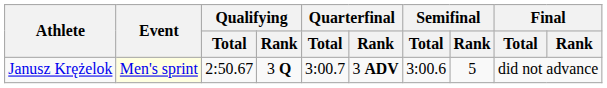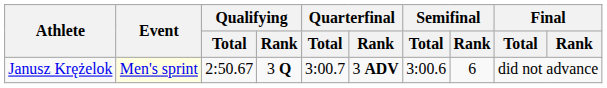 <table class="wikitable" style="font-size:90%">
 <tr>
 <th rowspan="2">Athlete</th>
 <th rowspan="2">Event</th>
 <th colspan="2">Qualifying</th>
 <th colspan="2">Quarterfinal</th>
 <th colspan="2">Semifinal</th>
 <th colspan="2">Final</th>
 </tr>
 <tr>
 <th>Total</th>
 <th>Rank</th>
 <th>Total</th>
 <th>Rank</th>
 <th>Total</th>
 <th>Rank</th>
 <th>Total</th>
 <th>Rank</th>
 </tr>
 <tr>
 <td><a href='#'>Janusz Krężelok</a></td>
 <td style="background: lightyellow;"><a href='#'>Men's sprint</a></td>
 <td align="center">2:50.67</td>
 <td align="center">3 <strong>Q</strong></td>
 <td align="center">3:00.7</td>
 <td align="center">3 <strong>ADV</strong></td>
 <td align="center">3:00.6</td>
-<td align="center">5</td>
+<td align="center">6</td>
 <td colspan="2">did not advance</td>
 </tr>
 </table>
